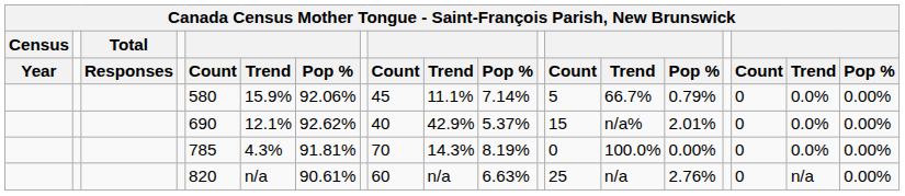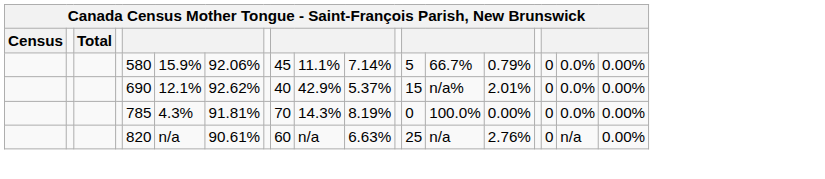 <table class="wikitable">
 <tr>
 <th colspan="19">Canada Census Mother Tongue - Saint-François Parish, New Brunswick</th>
 </tr>
 <tr>
 <th>Census</th>
 <td></td>
 <th>Total</th>
 <td colspan="1"></td>
 <th colspan="3"></th>
 <td colspan="1"></td>
 <th colspan="3"></th>
 <td colspan="1"></td>
 <th colspan="3"></th>
 <td colspan="1"></td>
 <th colspan="3"></th>
-</tr>
-<tr>
-<th>Year</th>
-<td></td>
-<th>Responses</th>
-<td></td>
-<th>Count</th>
-<th>Trend</th>
-<th>Pop %</th>
-<td></td>
-<th>Count</th>
-<th>Trend</th>
-<th>Pop %</th>
-<td></td>
-<th>Count</th>
-<th>Trend</th>
-<th>Pop %</th>
-<td></td>
-<th>Count</th>
-<th>Trend</th>
-<th>Pop %</th>
 </tr>
 <tr>
 <td></td>
 <td></td>
 <td></td>
 <td></td>
 <td>580</td>
 <td> 15.9%</td>
 <td>92.06%</td>
 <td></td>
 <td>45</td>
 <td> 11.1%</td>
 <td>7.14%</td>
 <td></td>
 <td>5</td>
 <td> 66.7%</td>
 <td>0.79%</td>
 <td></td>
 <td>0</td>
 <td> 0.0%</td>
 <td>0.00%</td>
 </tr>
 <tr>
 <td></td>
 <td></td>
 <td></td>
 <td></td>
 <td>690</td>
 <td> 12.1%</td>
 <td>92.62%</td>
 <td></td>
 <td>40</td>
 <td> 42.9%</td>
 <td>5.37%</td>
 <td></td>
 <td>15</td>
 <td> n/a%</td>
 <td>2.01%</td>
 <td></td>
 <td>0</td>
 <td> 0.0%</td>
 <td>0.00%</td>
 </tr>
 <tr>
 <td></td>
 <td></td>
 <td></td>
 <td></td>
 <td>785</td>
 <td> 4.3%</td>
 <td>91.81%</td>
 <td></td>
 <td>70</td>
 <td> 14.3%</td>
 <td>8.19%</td>
 <td></td>
 <td>0</td>
 <td> 100.0%</td>
 <td>0.00%</td>
 <td></td>
 <td>0</td>
 <td> 0.0%</td>
 <td>0.00%</td>
 </tr>
 <tr>
 <td></td>
 <td></td>
 <td></td>
 <td></td>
 <td>820</td>
 <td>n/a</td>
 <td>90.61%</td>
 <td></td>
 <td>60</td>
 <td>n/a</td>
 <td>6.63%</td>
 <td></td>
 <td>25</td>
 <td>n/a</td>
 <td>2.76%</td>
 <td></td>
 <td>0</td>
 <td>n/a</td>
 <td>0.00%</td>
 </tr>
 </table>
